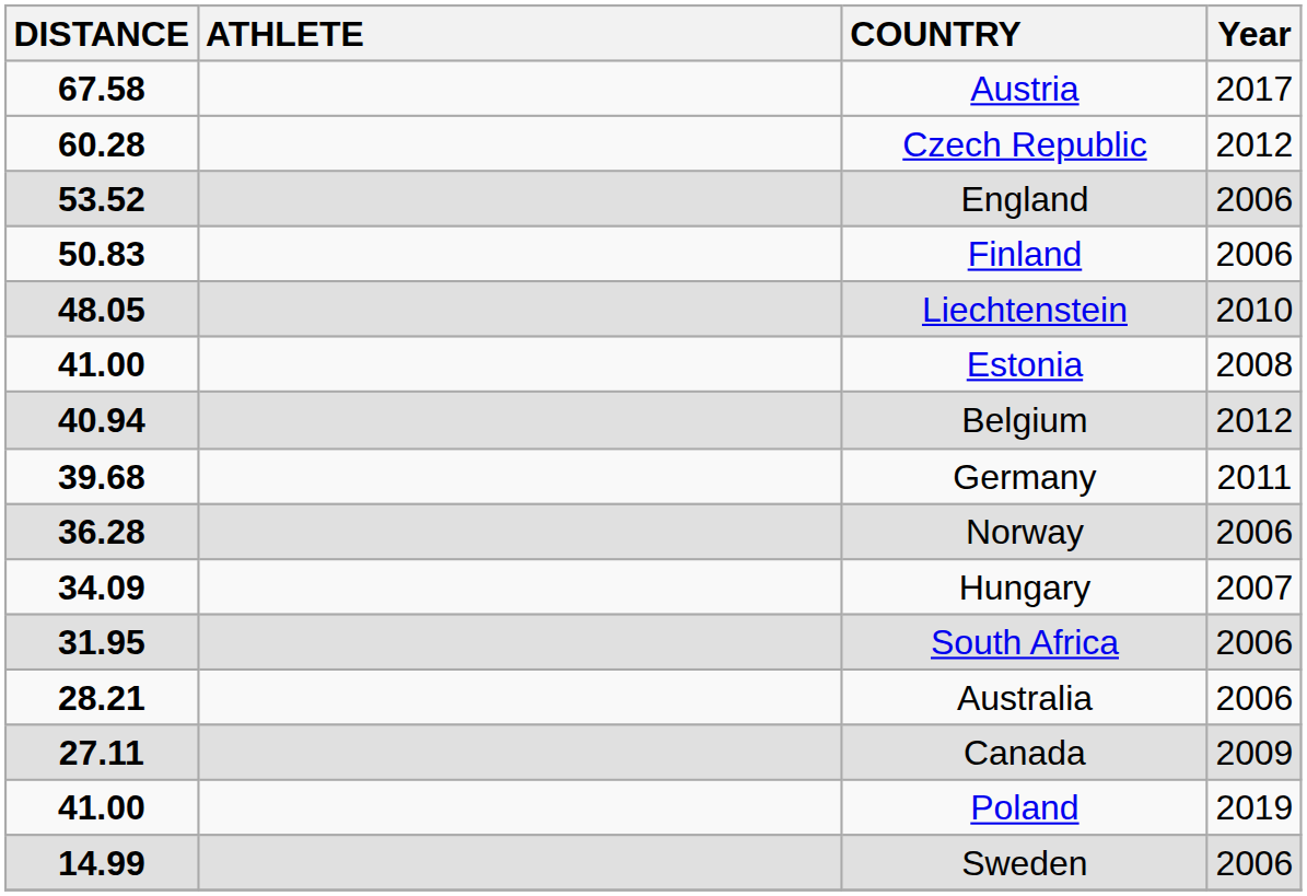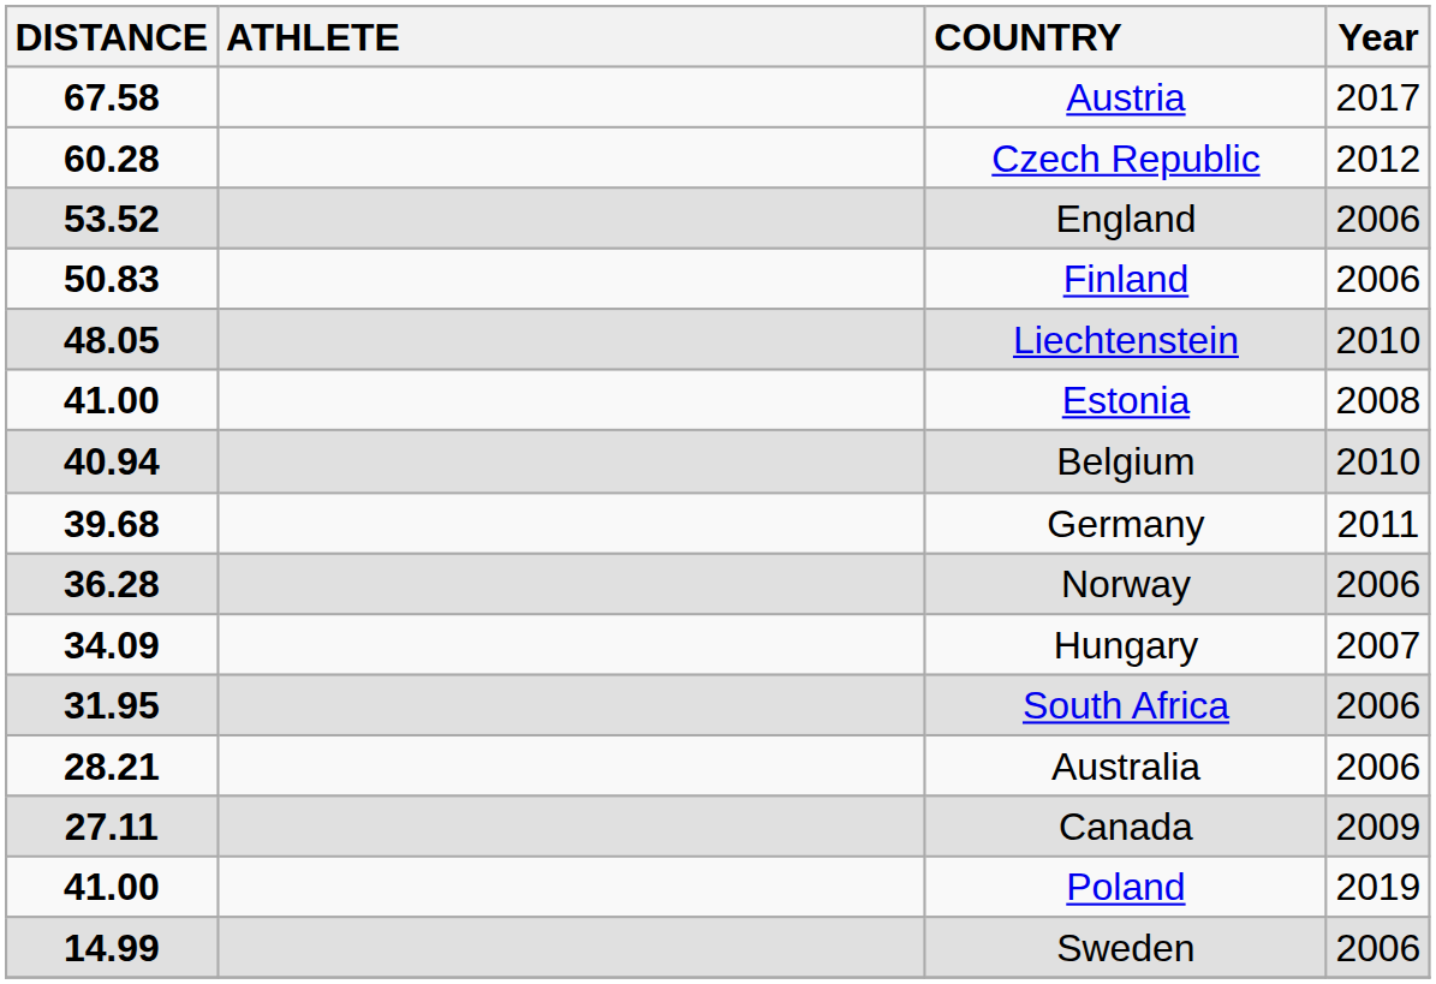 <table class="wikitable sortable" style="font-size:95%;">
 <tr>
 <th>DISTANCE</th>
 <th style="text-align:left; width:18em;">ATHLETE</th>
 <th style="text-align:left; width:10em;">COUNTRY</th>
 <th>Year</th>
 </tr>
 <tr>
 <td style="text-align:center;"><strong>67.58</strong></td>
 <td></td>
 <td style="text-align:center;"><a href='#'>Austria</a></td>
 <td style="text-align:center;">2017</td>
 </tr>
 <tr>
 <td style="text-align:center;"><strong>60.28</strong></td>
 <td></td>
 <td style="text-align:center;"><a href='#'>Czech Republic</a></td>
 <td style="text-align:center;">2012</td>
 </tr>
 <tr style="background:#e0e0e0;">
 <td style="text-align:center;"><strong>53.52</strong></td>
 <td></td>
 <td style="text-align:center;">England</td>
 <td style="text-align:center;">2006</td>
 </tr>
 <tr>
 <td style="text-align:center;"><strong>50.83</strong></td>
 <td></td>
 <td style="text-align:center;"><a href='#'>Finland</a></td>
 <td style="text-align:center;">2006</td>
 </tr>
 <tr style="background:#e0e0e0;">
 <td style="text-align:center;"><strong>48.05</strong></td>
 <td></td>
 <td style="text-align:center;"><a href='#'>Liechtenstein</a></td>
 <td style="text-align:center;">2010</td>
 </tr>
 <tr>
 <td style="text-align:center;"><strong>41.00</strong></td>
 <td></td>
 <td style="text-align:center;"><a href='#'>Estonia</a></td>
 <td style="text-align:center;">2008</td>
 </tr>
 <tr style="background:#e0e0e0;">
 <td style="text-align:center;"><strong>40.94</strong></td>
 <td></td>
 <td style="text-align:center;">Belgium</td>
-<td style="text-align:center;">2012</td>
+<td style="text-align:center;">2010</td>
 </tr>
 <tr>
 <td style="text-align:center;"><strong>39.68</strong></td>
 <td></td>
 <td style="text-align:center;">Germany</td>
 <td style="text-align:center;">2011</td>
 </tr>
 <tr style="background:#e0e0e0;">
 <td style="text-align:center;"><strong>36.28</strong></td>
 <td></td>
 <td style="text-align:center;">Norway</td>
 <td style="text-align:center;">2006</td>
 </tr>
 <tr>
 <td style="text-align:center;"><strong>34.09</strong></td>
 <td></td>
 <td style="text-align:center;">Hungary</td>
 <td style="text-align:center;">2007</td>
 </tr>
 <tr style="background:#e0e0e0;">
 <td style="text-align:center;"><strong>31.95</strong></td>
 <td></td>
 <td style="text-align:center;"><a href='#'>South Africa</a></td>
 <td style="text-align:center;">2006</td>
 </tr>
 <tr>
 <td style="text-align:center;"><strong>28.21</strong></td>
 <td></td>
 <td style="text-align:center;">Australia</td>
 <td style="text-align:center;">2006</td>
 </tr>
 <tr style="background:#e0e0e0;">
 <td style="text-align:center;"><strong>27.11</strong></td>
 <td></td>
 <td style="text-align:center;">Canada</td>
 <td style="text-align:center;">2009</td>
 </tr>
 <tr>
 <td style="text-align:center;"><strong>41.00</strong></td>
 <td></td>
 <td style="text-align:center;"><a href='#'>Poland</a></td>
 <td style="text-align:center;">2019</td>
 </tr>
 <tr style="background:#e0e0e0;">
 <td style="text-align:center;"><strong>14.99</strong></td>
 <td></td>
 <td style="text-align:center;">Sweden</td>
 <td style="text-align:center;">2006</td>
 </tr>
 <tr>
 </tr>
 </table>
